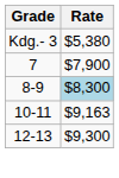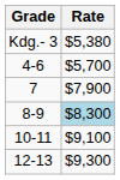 <table class="wikitable" style="text-align:center">
 <tr>
 <th>Grade</th>
 <th>Rate</th>
 </tr>
 <tr>
 <td>Kdg.- 3</td>
 <td>$5,380</td>
+</tr>
+<tr>
+<td>4-6</td>
+<td>$5,700</td>
 </tr>
 <tr>
 <td>7</td>
 <td>$7,900</td>
 </tr>
 <tr>
 <td>8-9</td>
 <td style="background: lightblue;">$8,300</td>
 </tr>
 <tr>
 <td>10-11</td>
-<td>$9,163</td>
+<td>$9,100</td>
 </tr>
 <tr>
 <td>12-13</td>
 <td>$9,300</td>
 </tr>
 </table>
